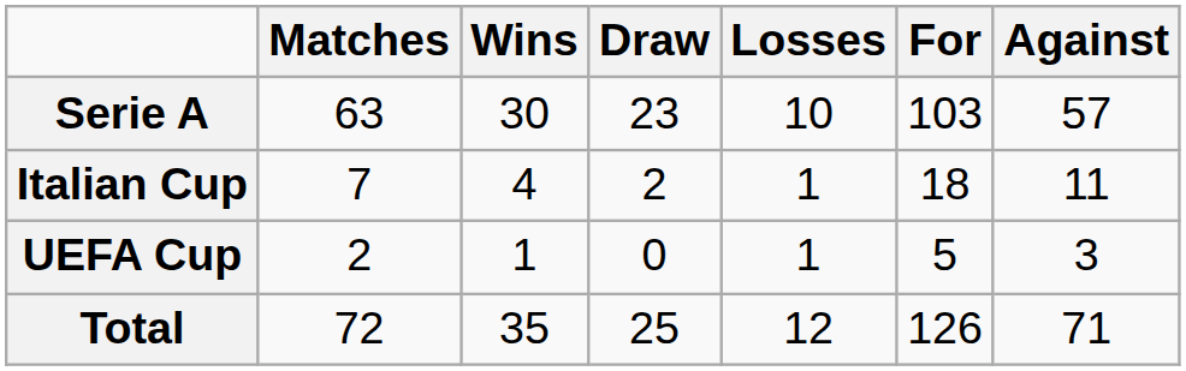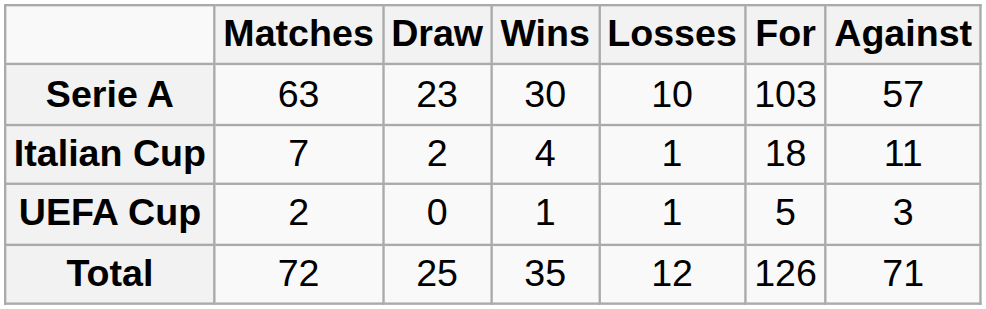 <table class="wikitable" style="text-align: center;">
 <tr>
 <td></td>
 <th>Matches</th>
+<th>Draw</th>
 <th>Wins</th>
-<th>Draw</th>
 <th>Losses</th>
 <th>For</th>
 <th>Against</th>
 </tr>
 <tr>
 <th>Serie A</th>
 <td>63</td>
+<td>23</td>
 <td>30</td>
-<td>23</td>
 <td>10</td>
 <td>103</td>
 <td>57</td>
 </tr>
 <tr>
 <th>Italian Cup</th>
 <td>7</td>
+<td>2</td>
 <td>4</td>
-<td>2</td>
 <td>1</td>
 <td>18</td>
 <td>11</td>
 </tr>
 <tr>
 <th>UEFA Cup</th>
 <td>2</td>
+<td>0</td>
 <td>1</td>
-<td>0</td>
 <td>1</td>
 <td>5</td>
 <td>3</td>
 </tr>
 <tr>
 <th>Total</th>
 <td>72</td>
+<td>25</td>
 <td>35</td>
-<td>25</td>
 <td>12</td>
 <td>126</td>
 <td>71</td>
 </tr>
 </table>
